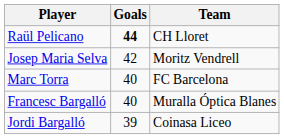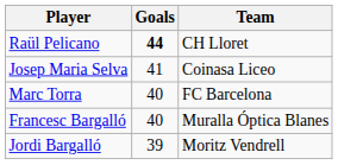 <table class="wikitable">
 <tr>
 <th>Player</th>
 <th>Goals</th>
 <th>Team</th>
 </tr>
 <tr>
 <td> <a href='#'>Raül Pelicano</a></td>
 <td style="text-align:center;"><strong>44</strong></td>
 <td>CH Lloret</td>
 </tr>
 <tr>
 <td> <a href='#'>Josep Maria Selva</a></td>
-<td style="text-align:center;">42</td>
-<td>Moritz Vendrell</td>
+<td style="text-align:center;">41</td>
+<td>Coinasa Liceo</td>
 </tr>
 <tr>
 <td> <a href='#'>Marc Torra</a></td>
 <td style="text-align:center;">40</td>
 <td>FC Barcelona</td>
 </tr>
 <tr>
 <td> <a href='#'>Francesc Bargalló</a></td>
 <td style="text-align:center;">40</td>
 <td>Muralla Óptica Blanes</td>
 </tr>
 <tr>
 <td> <a href='#'>Jordi Bargalló</a></td>
 <td style="text-align:center;">39</td>
-<td>Coinasa Liceo</td>
+<td>Moritz Vendrell</td>
 </tr>
 </table>
